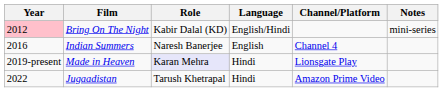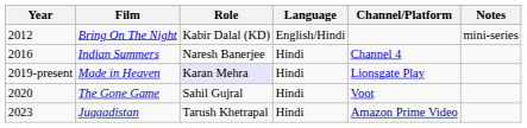 <table class="wikitable plainrowheaders sortable" style="margin-right: 0;">
 <tr style="background:#ccc; text-align:center;">
 <th>Year</th>
 <th>Film</th>
 <th>Role</th>
 <th>Language</th>
 <th>Channel/Platform</th>
 <th>Notes</th>
 </tr>
 <tr>
-<td style="background: pink;">2012</td>
+<td>2012</td>
 <td><em><a href='#'>Bring On The Night</a></em></td>
 <td>Kabir Dalal (KD)</td>
 <td>English/Hindi</td>
 <td></td>
 <td>mini-series</td>
 </tr>
 <tr>
 <td>2016</td>
 <td><em><a href='#'>Indian Summers</a></em></td>
 <td>Naresh Banerjee</td>
-<td>English</td>
+<td>Hindi</td>
 <td><a href='#'>Channel 4</a></td>
 <td></td>
 </tr>
 <tr>
 <td>2019-present</td>
 <td><a href='#'><em>Made in Heaven</em></a></td>
 <td style="background: lavender;">Karan Mehra</td>
 <td>Hindi</td>
 <td><a href='#'>Lionsgate Play</a></td>
 <td></td>
 </tr>
 <tr>
-<td>2022</td>
+<td>2020</td>
+<td><em><a href='#'>The Gone Game</a></em></td>
+<td>Sahil Gujral</td>
+<td>Hindi</td>
+<td><a href='#'>Voot</a></td>
+<td></td>
+</tr>
+<tr>
+<td>2023</td>
 <td><em><a href='#'>Jugaadistan</a></em></td>
 <td>Tarush Khetrapal</td>
 <td>Hindi</td>
 <td><a href='#'>Amazon Prime Video</a></td>
 </tr>
 </table>
